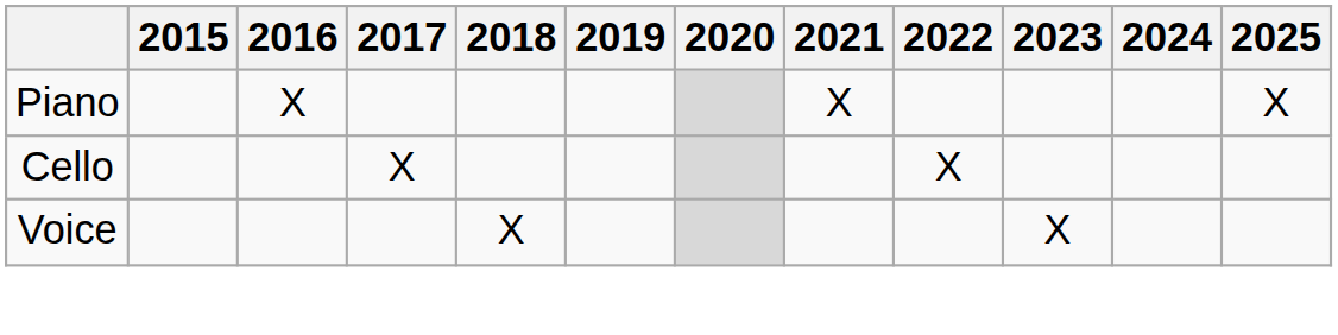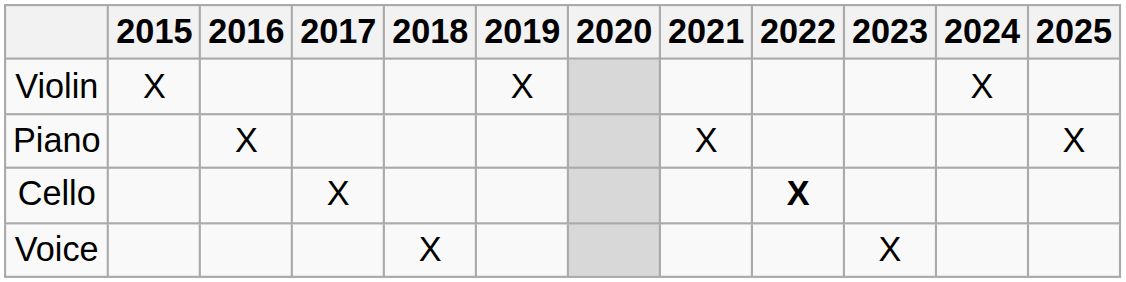 <table class="wikitable" style="text-align:center">
 <tr>
 <th></th>
 <th>2015</th>
 <th>2016</th>
 <th>2017</th>
 <th>2018</th>
 <th>2019</th>
 <th>2020</th>
 <th>2021</th>
 <th>2022</th>
 <th>2023</th>
 <th>2024</th>
 <th>2025</th>
+</tr>
+<tr>
+<td>Violin</td>
+<td>X</td>
+<td></td>
+<td></td>
+<td></td>
+<td>X</td>
+<td style="background: #D8D8D8;"></td>
+<td></td>
+<td></td>
+<td></td>
+<td>X</td>
+<td></td>
 </tr>
 <tr>
 <td>Piano</td>
 <td></td>
 <td>X</td>
 <td></td>
 <td></td>
 <td></td>
 <td style="background: #D8D8D8;"></td>
 <td>X</td>
 <td></td>
 <td></td>
 <td></td>
 <td>X</td>
 </tr>
 <tr>
 <td>Cello</td>
 <td></td>
 <td></td>
 <td>X</td>
 <td></td>
 <td></td>
 <td style="background: #D8D8D8;"></td>
 <td></td>
-<td>X</td>
+<td><strong>X</strong></td>
 <td></td>
 <td></td>
 <td></td>
 </tr>
 <tr>
 <td>Voice</td>
 <td></td>
 <td></td>
 <td></td>
 <td>X</td>
 <td></td>
 <td style="background: #D8D8D8;"></td>
 <td></td>
 <td></td>
 <td>X</td>
 <td></td>
 <td></td>
 </tr>
 </table>
